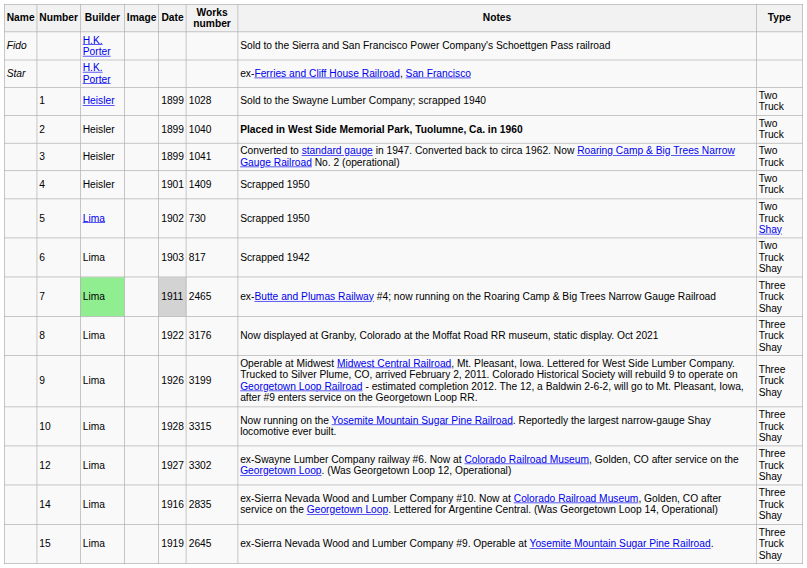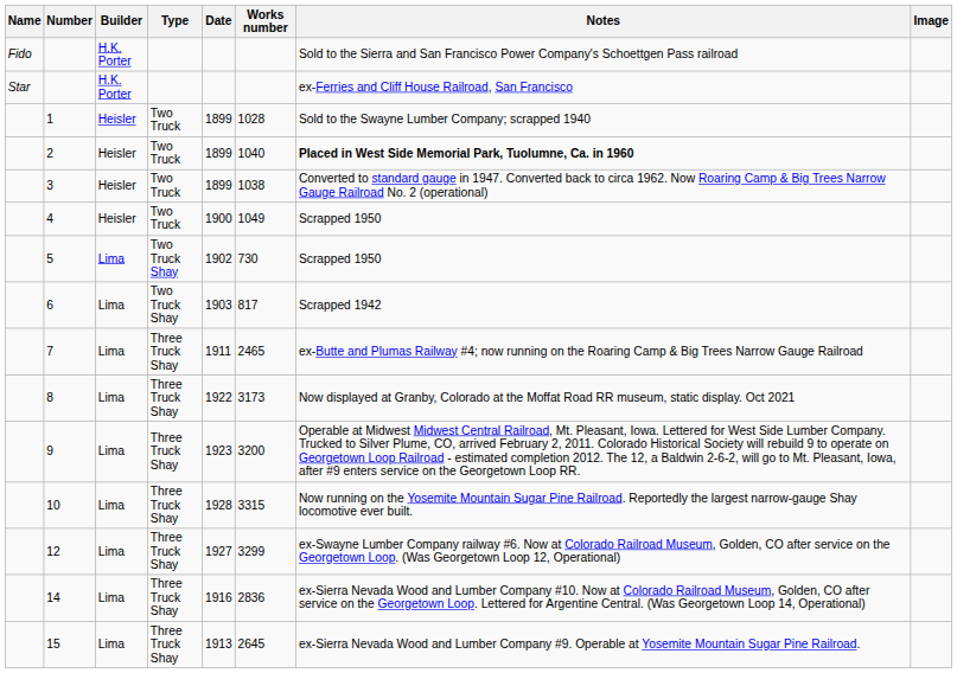 <table class="wikitable">
 <tr>
 <th>Name</th>
 <th>Number</th>
 <th>Builder</th>
-<th>Image</th>
+<th>Type</th>
 <th>Date</th>
 <th>Works number</th>
 <th>Notes</th>
-<th>Type</th>
+<th>Image</th>
 </tr>
 <tr>
 <td><em>Fido</em></td>
 <td></td>
 <td><a href='#'>H.K. Porter</a></td>
 <td></td>
 <td></td>
 <td></td>
 <td>Sold to the Sierra and San Francisco Power Company's Schoettgen Pass railroad</td>
 <td></td>
 </tr>
 <tr>
 <td><em>Star</em></td>
 <td></td>
 <td><a href='#'>H.K. Porter</a></td>
 <td></td>
 <td></td>
 <td></td>
 <td>ex-<a href='#'>Ferries and Cliff House Railroad</a>, <a href='#'>San Francisco</a></td>
 <td></td>
 </tr>
 <tr>
 <td></td>
 <td>1</td>
 <td><a href='#'>Heisler</a></td>
-<td></td>
+<td>Two Truck</td>
 <td>1899</td>
 <td>1028</td>
 <td>Sold to the Swayne Lumber Company; scrapped 1940</td>
-<td>Two Truck</td>
+<td></td>
 </tr>
 <tr>
 <td></td>
 <td>2</td>
 <td>Heisler</td>
-<td></td>
+<td>Two Truck</td>
 <td>1899</td>
 <td>1040</td>
 <td><strong>Placed in West Side Memorial Park, Tuolumne, Ca. in 1960</strong></td>
-<td>Two Truck</td>
+<td></td>
 </tr>
 <tr>
 <td></td>
 <td>3</td>
 <td>Heisler</td>
+<td>Two Truck</td>
+<td>1899</td>
+<td>1038</td>
+<td>Converted to <a href='#'>standard gauge</a> in 1947.  Converted back to  circa 1962. Now <a href='#'>Roaring Camp & Big Trees Narrow Gauge Railroad</a> No. 2 (operational)</td>
 <td></td>
-<td>1899</td>
-<td>1041</td>
-<td>Converted to <a href='#'>standard gauge</a> in 1947.  Converted back to  circa 1962. Now <a href='#'>Roaring Camp & Big Trees Narrow Gauge Railroad</a> No. 2 (operational)</td>
-<td>Two Truck</td>
 </tr>
 <tr>
 <td></td>
 <td>4</td>
 <td>Heisler</td>
+<td>Two Truck</td>
+<td>1900</td>
+<td>1049</td>
+<td>Scrapped 1950</td>
 <td></td>
-<td>1901</td>
-<td>1409</td>
-<td>Scrapped 1950</td>
-<td>Two Truck</td>
 </tr>
 <tr>
 <td></td>
 <td>5</td>
 <td><a href='#'>Lima</a></td>
-<td></td>
+<td>Two Truck <a href='#'>Shay</a></td>
 <td>1902</td>
 <td>730</td>
 <td>Scrapped 1950</td>
-<td>Two Truck <a href='#'>Shay</a></td>
+<td></td>
 </tr>
 <tr>
 <td></td>
 <td>6</td>
 <td>Lima</td>
-<td></td>
+<td>Two Truck Shay</td>
 <td>1903</td>
 <td>817</td>
 <td>Scrapped 1942</td>
-<td>Two Truck Shay</td>
+<td></td>
 </tr>
 <tr>
 <td></td>
 <td>7</td>
-<td style="background: lightgreen;">Lima</td>
-<td></td>
-<td style="background: lightgrey;">1911</td>
+<td>Lima</td>
+<td>Three Truck Shay</td>
+<td>1911</td>
 <td>2465</td>
 <td>ex-<a href='#'>Butte and Plumas Railway</a> #4; now running on the Roaring Camp & Big Trees Narrow Gauge Railroad</td>
-<td>Three Truck Shay</td>
+<td></td>
 </tr>
 <tr>
 <td></td>
 <td>8</td>
 <td>Lima</td>
+<td>Three Truck Shay</td>
+<td>1922</td>
+<td>3173</td>
+<td>Now displayed at Granby, Colorado at the Moffat Road RR museum, static display.  Oct 2021</td>
 <td></td>
-<td>1922</td>
-<td>3176</td>
-<td>Now displayed at Granby, Colorado at the Moffat Road RR museum, static display.  Oct 2021</td>
-<td>Three Truck Shay</td>
 </tr>
 <tr>
 <td></td>
 <td>9</td>
 <td>Lima</td>
+<td>Three Truck Shay</td>
+<td>1923</td>
+<td>3200</td>
+<td>Operable at Midwest <a href='#'>Midwest Central Railroad</a>, Mt. Pleasant, Iowa.  Lettered for West Side Lumber Company.  Trucked to Silver Plume, CO, arrived February 2, 2011.  Colorado Historical Society will rebuild 9 to operate on <a href='#'>Georgetown Loop Railroad</a> - estimated completion 2012.  The 12, a Baldwin 2-6-2, will go to Mt. Pleasant, Iowa, after #9 enters service on the Georgetown Loop RR.</td>
 <td></td>
-<td>1926</td>
-<td>3199</td>
-<td>Operable at Midwest <a href='#'>Midwest Central Railroad</a>, Mt. Pleasant, Iowa.  Lettered for West Side Lumber Company.  Trucked to Silver Plume, CO, arrived February 2, 2011.  Colorado Historical Society will rebuild 9 to operate on <a href='#'>Georgetown Loop Railroad</a> - estimated completion 2012.  The 12, a Baldwin 2-6-2, will go to Mt. Pleasant, Iowa, after #9 enters service on the Georgetown Loop RR.</td>
-<td>Three Truck Shay</td>
 </tr>
 <tr>
 <td></td>
 <td>10</td>
 <td>Lima</td>
-<td></td>
+<td>Three Truck Shay</td>
 <td>1928</td>
 <td>3315</td>
 <td>Now running on the <a href='#'>Yosemite Mountain Sugar Pine Railroad</a>. Reportedly the largest narrow-gauge Shay locomotive ever built.</td>
-<td>Three Truck Shay</td>
+<td></td>
 </tr>
 <tr>
 <td></td>
 <td>12</td>
 <td>Lima</td>
+<td>Three Truck Shay</td>
+<td>1927</td>
+<td>3299</td>
+<td>ex-Swayne Lumber Company railway #6.  Now at <a href='#'>Colorado Railroad Museum</a>, Golden, CO after service on the <a href='#'>Georgetown Loop</a>. (Was Georgetown Loop 12, Operational)</td>
 <td></td>
-<td>1927</td>
-<td>3302</td>
-<td>ex-Swayne Lumber Company railway #6.  Now at <a href='#'>Colorado Railroad Museum</a>, Golden, CO after service on the <a href='#'>Georgetown Loop</a>. (Was Georgetown Loop 12, Operational)</td>
-<td>Three Truck Shay</td>
 </tr>
 <tr>
 <td></td>
 <td>14</td>
 <td>Lima</td>
+<td>Three Truck Shay</td>
+<td>1916</td>
+<td>2836</td>
+<td>ex-Sierra Nevada Wood and Lumber Company #10.  Now at <a href='#'>Colorado Railroad Museum</a>, Golden, CO after service on the <a href='#'>Georgetown Loop</a>.  Lettered for Argentine Central. (Was Georgetown Loop 14, Operational)</td>
 <td></td>
-<td>1916</td>
-<td>2835</td>
-<td>ex-Sierra Nevada Wood and Lumber Company #10.  Now at <a href='#'>Colorado Railroad Museum</a>, Golden, CO after service on the <a href='#'>Georgetown Loop</a>.  Lettered for Argentine Central. (Was Georgetown Loop 14, Operational)</td>
-<td>Three Truck Shay</td>
 </tr>
 <tr>
 <td></td>
 <td>15</td>
 <td>Lima</td>
-<td></td>
-<td>1919</td>
+<td>Three Truck Shay</td>
+<td>1913</td>
 <td>2645</td>
 <td>ex-Sierra Nevada Wood and Lumber Company #9.  Operable at <a href='#'>Yosemite Mountain Sugar Pine Railroad</a>.</td>
-<td>Three Truck Shay</td>
+<td></td>
 </tr>
 </table>
